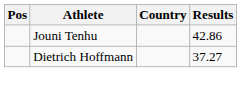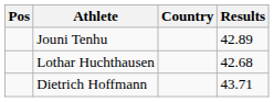 <table class="wikitable">
 <tr>
 <th>Pos</th>
 <th>Athlete</th>
 <th>Country</th>
 <th>Results</th>
 </tr>
 <tr>
 <td align="center"></td>
 <td>Jouni Tenhu</td>
 <td></td>
-<td>42.86</td>
+<td>42.89</td>
+</tr>
+<tr>
+<td align="center"></td>
+<td>Lothar Huchthausen</td>
+<td></td>
+<td>42.68</td>
 </tr>
 <tr>
 <td align="center"></td>
 <td>Dietrich Hoffmann</td>
 <td></td>
-<td>37.27</td>
+<td>43.71</td>
 </tr>
 </table>
